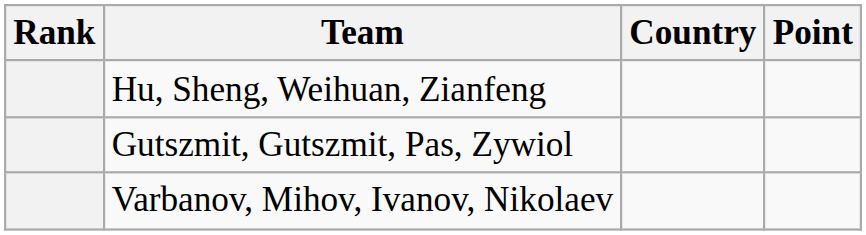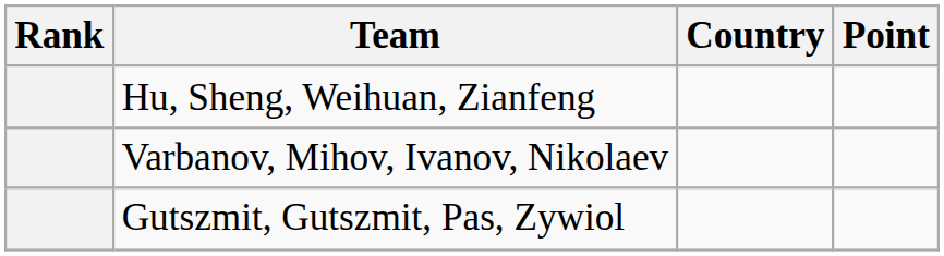 <table class="wikitable sortable">
 <tr>
 <th>Rank</th>
 <th>Team</th>
 <th>Country</th>
 <th>Point</th>
 </tr>
 <tr>
 <th></th>
 <td>Hu, Sheng, Weihuan, Zianfeng</td>
 <td></td>
 <td></td>
 </tr>
 <tr>
 <th></th>
-<td>Gutszmit, Gutszmit, Pas, Zywiol</td>
+<td>Varbanov, Mihov, Ivanov, Nikolaev</td>
 <td></td>
 <td></td>
 </tr>
 <tr>
 <th></th>
-<td>Varbanov, Mihov, Ivanov, Nikolaev</td>
+<td>Gutszmit, Gutszmit, Pas, Zywiol</td>
 <td></td>
 <td></td>
 </tr>
 </table>
